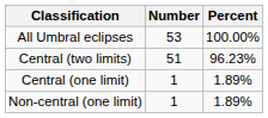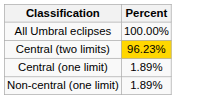 <table class="wikitable sortable">
 <tr align=center>
 <th>Classification</th>
-<th>Number</th>
 <th>Percent</th>
 </tr>
 <tr align=center>
 <td>All Umbral eclipses</td>
-<td>53</td>
 <td>100.00%</td>
 </tr>
 <tr align=center>
 <td>Central (two limits)</td>
-<td>51</td>
-<td>96.23%</td>
+<td style="background: gold;">96.23%</td>
 </tr>
 <tr align=center>
 <td>Central (one limit)</td>
-<td>1</td>
 <td>1.89%</td>
 </tr>
 <tr align=center>
 <td>Non-central (one limit)</td>
-<td>1</td>
 <td>1.89%</td>
 </tr>
 </table>
